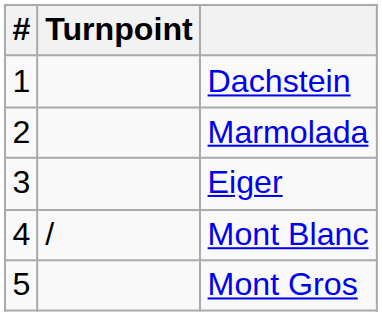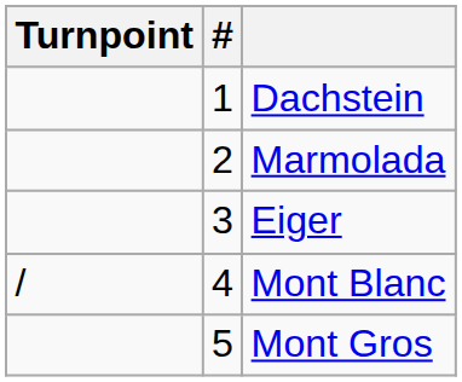 <table class="wikitable">
 <tr>
+<th>Turnpoint</th>
 <th>#</th>
-<th>Turnpoint</th>
 <th></th>
 </tr>
 <tr>
+<td></td>
 <td>1</td>
-<td></td>
 <td><a href='#'>Dachstein</a></td>
 </tr>
 <tr>
+<td></td>
 <td>2</td>
-<td></td>
 <td><a href='#'>Marmolada</a></td>
 </tr>
 <tr>
+<td></td>
 <td>3</td>
-<td></td>
 <td><a href='#'>Eiger</a></td>
 </tr>
 <tr>
+<td>/</td>
 <td>4</td>
-<td>/</td>
 <td><a href='#'>Mont Blanc</a></td>
 </tr>
 <tr>
+<td></td>
 <td>5</td>
-<td></td>
 <td><a href='#'>Mont Gros</a></td>
 </tr>
 </table>
